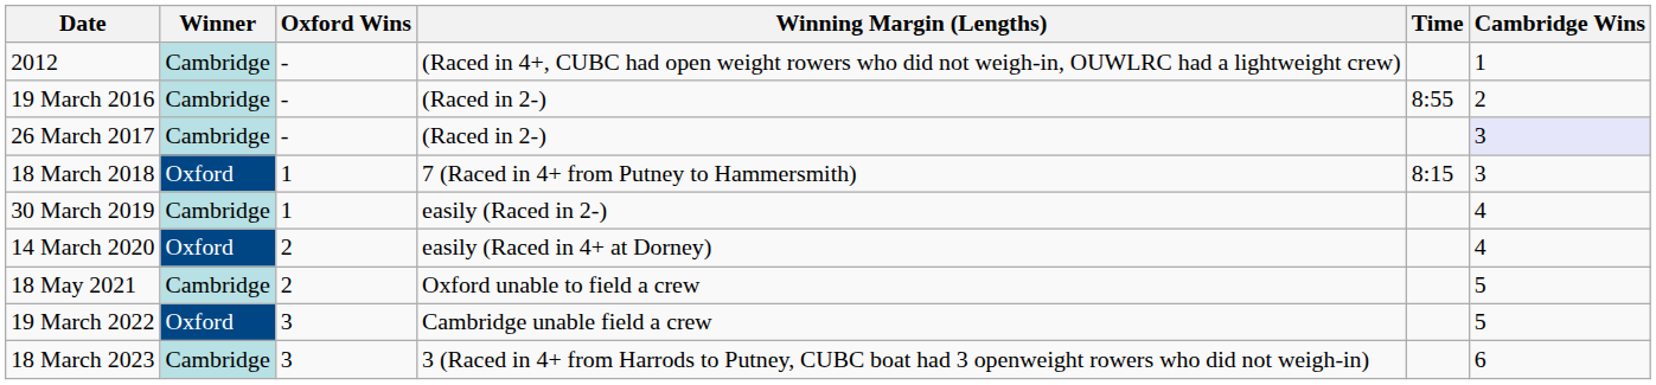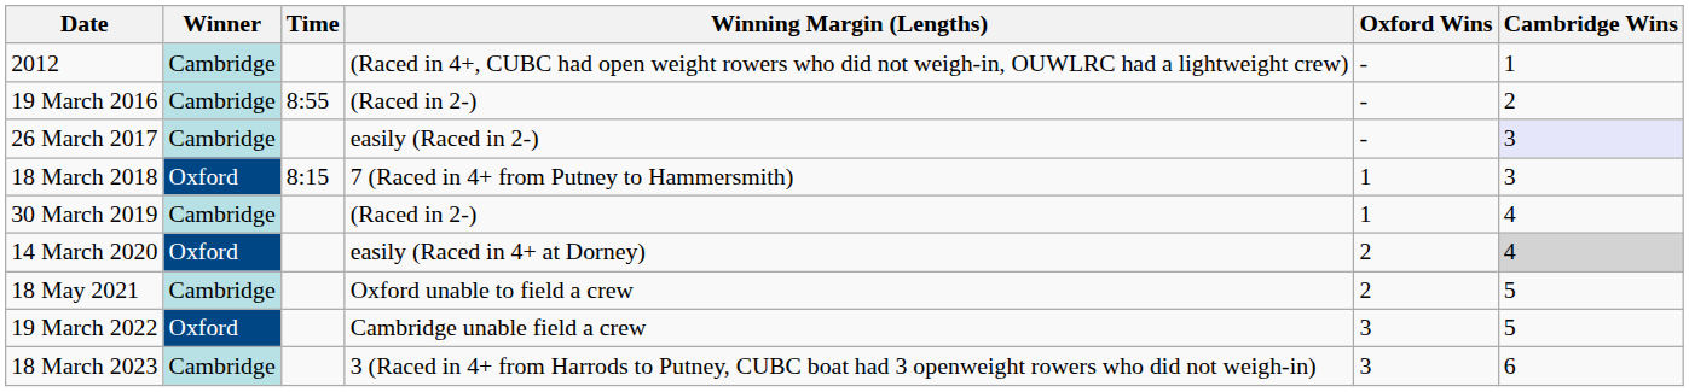 <table class="wikitable" style="border-collapse: collapse;">
 <tr>
 <th>Date</th>
 <th>Winner</th>
+<th>Time</th>
+<th>Winning Margin (Lengths)</th>
 <th>Oxford Wins</th>
-<th>Winning Margin (Lengths)</th>
-<th>Time</th>
 <th>Cambridge Wins</th>
 </tr>
 <tr>
 <td>2012</td>
 <td style="background:#B7E1E4; color:#000;">Cambridge</td>
+<td></td>
+<td>(Raced in 4+, CUBC had open weight rowers who did not weigh-in, OUWLRC had a lightweight crew)</td>
 <td>-</td>
-<td>(Raced in 4+, CUBC had open weight rowers who did not weigh-in, OUWLRC had a lightweight crew)</td>
-<td></td>
 <td>1</td>
 </tr>
 <tr>
 <td>19 March 2016</td>
 <td style="background:#B7E1E4; color:#000;">Cambridge</td>
+<td>8:55</td>
+<td> (Raced in 2-)</td>
 <td>-</td>
-<td> (Raced in 2-)</td>
-<td>8:55</td>
 <td>2</td>
 </tr>
 <tr>
 <td>26 March 2017</td>
 <td style="background:#B7E1E4; color:#000;">Cambridge</td>
+<td></td>
+<td>easily (Raced in 2-)</td>
 <td>-</td>
-<td> (Raced in 2-)</td>
-<td></td>
 <td style="background: lavender;">3</td>
 </tr>
 <tr>
 <td>18 March 2018</td>
 <td style="background:#004685; color:#FFF;">Oxford</td>
+<td>8:15</td>
+<td>7 (Raced in 4+ from Putney to Hammersmith)</td>
 <td>1</td>
-<td>7 (Raced in 4+ from Putney to Hammersmith)</td>
-<td>8:15</td>
 <td>3</td>
 </tr>
 <tr>
 <td>30 March 2019</td>
 <td style="background:#B7E1E4; color:#000;">Cambridge</td>
+<td></td>
+<td> (Raced in 2-)</td>
 <td>1</td>
-<td>easily (Raced in 2-)</td>
-<td></td>
 <td>4</td>
 </tr>
 <tr>
 <td>14 March 2020</td>
 <td style="background:#004685; color:#FFF;">Oxford</td>
+<td></td>
+<td>easily (Raced in 4+ at Dorney)</td>
 <td>2</td>
-<td>easily (Raced in 4+ at Dorney)</td>
-<td></td>
-<td>4</td>
+<td style="background: lightgrey;">4</td>
 </tr>
 <tr>
 <td>18 May 2021</td>
 <td style="background:#B7E1E4; color:#000">Cambridge</td>
+<td></td>
+<td>Oxford unable to field a crew</td>
 <td>2</td>
-<td>Oxford unable to field a crew</td>
-<td></td>
 <td>5</td>
 </tr>
 <tr>
 <td>19 March 2022</td>
 <td style="background:#004685; color:#FFF;">Oxford</td>
+<td></td>
+<td>Cambridge unable field a crew</td>
 <td>3</td>
-<td>Cambridge unable field a crew</td>
-<td></td>
 <td>5</td>
 </tr>
 <tr>
 <td>18 March 2023</td>
 <td style="background:#B7E1E4; color:#000;">Cambridge</td>
+<td></td>
+<td>3 (Raced in 4+ from Harrods to Putney, CUBC boat had 3 openweight rowers who did not weigh-in)</td>
 <td>3</td>
-<td>3 (Raced in 4+ from Harrods to Putney, CUBC boat had 3 openweight rowers who did not weigh-in)</td>
-<td></td>
 <td>6</td>
 </tr>
 </table>
